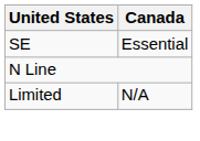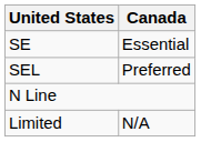 <table class="wikitable">
 <tr>
 <th>United States</th>
 <th>Canada</th>
 </tr>
 <tr>
 <td>SE</td>
 <td>Essential</td>
 </tr>
 <tr>
+<td>SEL</td>
+<td>Preferred</td>
+</tr>
+<tr>
 <td colspan="2">N Line</td>
 </tr>
 <tr>
 <td>Limited</td>
 <td>N/A</td>
 </tr>
 </table>
